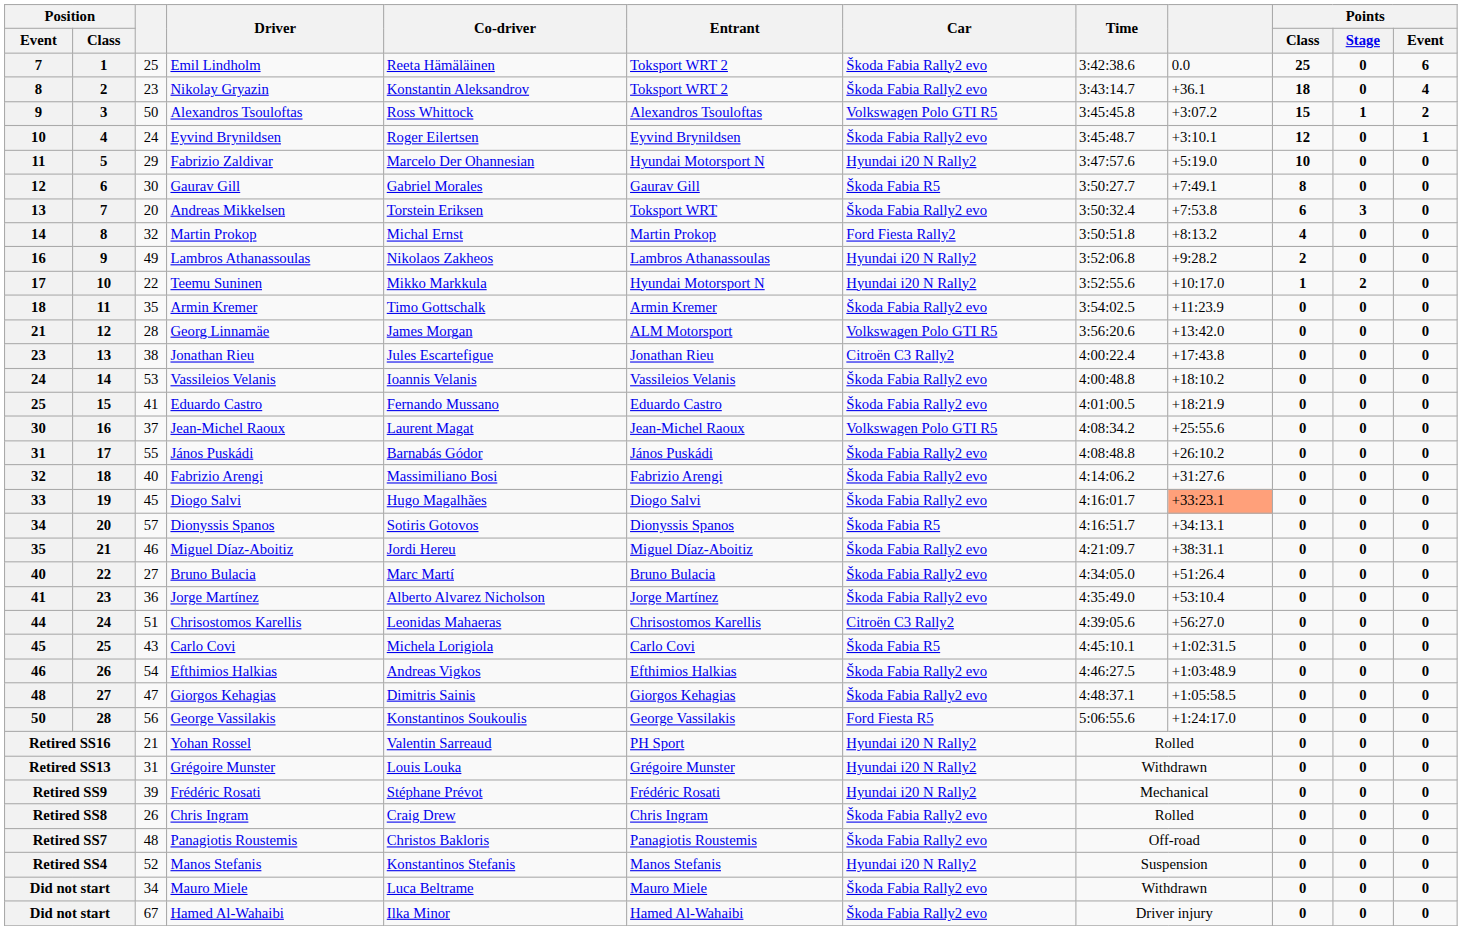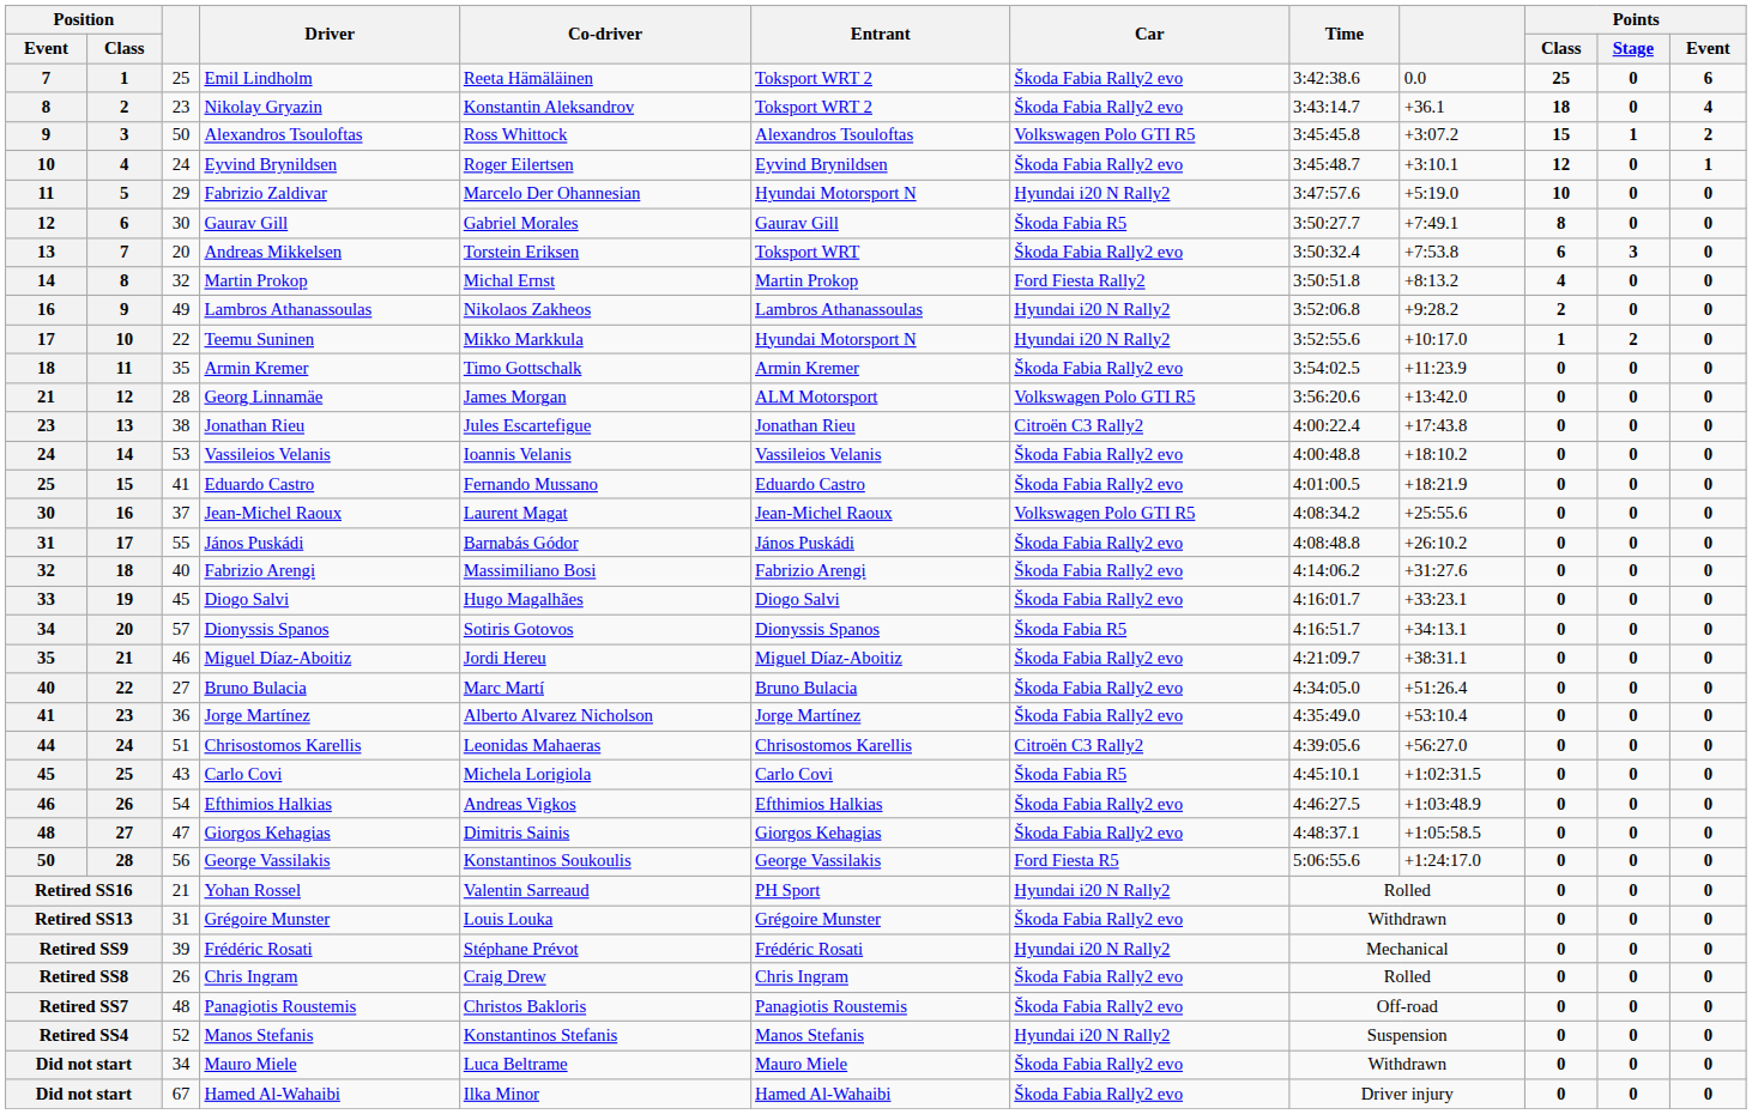 <table class="wikitable" width=85% style="font-size: 85%;">
 <tr>
 <th colspan="2">Position</th>
 <th rowspan="2"></th>
 <th rowspan="2">Driver</th>
 <th rowspan="2">Co-driver</th>
 <th rowspan="2">Entrant</th>
 <th rowspan="2">Car</th>
 <th rowspan="2">Time</th>
 <th rowspan="2"></th>
 <th colspan="3">Points</th>
 </tr>
 <tr>
 <th>Event</th>
 <th>Class</th>
 <th>Class</th>
 <th><a href='#'>Stage</a></th>
 <th>Event</th>
 </tr>
 <tr>
 <th>7</th>
 <th>1</th>
 <td align="center">25</td>
 <td><a href='#'>Emil Lindholm</a></td>
 <td><a href='#'>Reeta Hämäläinen</a></td>
 <td><a href='#'>Toksport WRT 2</a></td>
 <td><a href='#'>Škoda Fabia Rally2 evo</a></td>
 <td>3:42:38.6</td>
 <td>0.0</td>
 <td align="center"><strong>25</strong></td>
 <td align="center"><strong>0</strong></td>
 <td align="center"><strong>6</strong></td>
 </tr>
 <tr>
 <th>8</th>
 <th>2</th>
 <td align="center">23</td>
 <td><a href='#'>Nikolay Gryazin</a></td>
 <td><a href='#'>Konstantin Aleksandrov</a></td>
 <td><a href='#'>Toksport WRT 2</a></td>
 <td><a href='#'>Škoda Fabia Rally2 evo</a></td>
 <td>3:43:14.7</td>
 <td>+36.1</td>
 <td align="center"><strong>18</strong></td>
 <td align="center"><strong>0</strong></td>
 <td align="center"><strong>4</strong></td>
 </tr>
 <tr>
 <th>9</th>
 <th>3</th>
 <td align="center">50</td>
 <td><a href='#'>Alexandros Tsouloftas</a></td>
 <td><a href='#'>Ross Whittock</a></td>
 <td><a href='#'>Alexandros Tsouloftas</a></td>
 <td><a href='#'>Volkswagen Polo GTI R5</a></td>
 <td>3:45:45.8</td>
 <td>+3:07.2</td>
 <td align="center"><strong>15</strong></td>
 <td align="center"><strong>1</strong></td>
 <td align="center"><strong>2</strong></td>
 </tr>
 <tr>
 <th>10</th>
 <th>4</th>
 <td align="center">24</td>
 <td><a href='#'>Eyvind Brynildsen</a></td>
 <td><a href='#'>Roger Eilertsen</a></td>
 <td><a href='#'>Eyvind Brynildsen</a></td>
 <td><a href='#'>Škoda Fabia Rally2 evo</a></td>
 <td>3:45:48.7</td>
 <td>+3:10.1</td>
 <td align="center"><strong>12</strong></td>
 <td align="center"><strong>0</strong></td>
 <td align="center"><strong>1</strong></td>
 </tr>
 <tr>
 <th>11</th>
 <th>5</th>
 <td align="center">29</td>
 <td><a href='#'>Fabrizio Zaldivar</a></td>
 <td><a href='#'>Marcelo Der Ohannesian</a></td>
 <td><a href='#'>Hyundai Motorsport N</a></td>
 <td><a href='#'>Hyundai i20 N Rally2</a></td>
 <td>3:47:57.6</td>
 <td>+5:19.0</td>
 <td align="center"><strong>10</strong></td>
 <td align="center"><strong>0</strong></td>
 <td align="center"><strong>0</strong></td>
 </tr>
 <tr>
 <th>12</th>
 <th>6</th>
 <td align="center">30</td>
 <td><a href='#'>Gaurav Gill</a></td>
 <td><a href='#'>Gabriel Morales</a></td>
 <td><a href='#'>Gaurav Gill</a></td>
 <td><a href='#'>Škoda Fabia R5</a></td>
 <td>3:50:27.7</td>
 <td>+7:49.1</td>
 <td align="center"><strong>8</strong></td>
 <td align="center"><strong>0</strong></td>
 <td align="center"><strong>0</strong></td>
 </tr>
 <tr>
 <th>13</th>
 <th>7</th>
 <td align="center">20</td>
 <td><a href='#'>Andreas Mikkelsen</a></td>
 <td><a href='#'>Torstein Eriksen</a></td>
 <td><a href='#'>Toksport WRT</a></td>
 <td><a href='#'>Škoda Fabia Rally2 evo</a></td>
 <td>3:50:32.4</td>
 <td>+7:53.8</td>
 <td align="center"><strong>6</strong></td>
 <td align="center"><strong>3</strong></td>
 <td align="center"><strong>0</strong></td>
 </tr>
 <tr>
 <th>14</th>
 <th>8</th>
 <td align="center">32</td>
 <td><a href='#'>Martin Prokop</a></td>
 <td><a href='#'>Michal Ernst</a></td>
 <td><a href='#'>Martin Prokop</a></td>
 <td><a href='#'>Ford Fiesta Rally2</a></td>
 <td>3:50:51.8</td>
 <td>+8:13.2</td>
 <td align="center"><strong>4</strong></td>
 <td align="center"><strong>0</strong></td>
 <td align="center"><strong>0</strong></td>
 </tr>
 <tr>
 <th>16</th>
 <th>9</th>
 <td align="center">49</td>
 <td><a href='#'>Lambros Athanassoulas</a></td>
 <td><a href='#'>Nikolaos Zakheos</a></td>
 <td><a href='#'>Lambros Athanassoulas</a></td>
 <td><a href='#'>Hyundai i20 N Rally2</a></td>
 <td>3:52:06.8</td>
 <td>+9:28.2</td>
 <td align="center"><strong>2</strong></td>
 <td align="center"><strong>0</strong></td>
 <td align="center"><strong>0</strong></td>
 </tr>
 <tr>
 <th>17</th>
 <th>10</th>
 <td align="center">22</td>
 <td><a href='#'>Teemu Suninen</a></td>
 <td><a href='#'>Mikko Markkula</a></td>
 <td><a href='#'>Hyundai Motorsport N</a></td>
 <td><a href='#'>Hyundai i20 N Rally2</a></td>
 <td>3:52:55.6</td>
 <td>+10:17.0</td>
 <td align="center"><strong>1</strong></td>
 <td align="center"><strong>2</strong></td>
 <td align="center"><strong>0</strong></td>
 </tr>
 <tr>
 <th>18</th>
 <th>11</th>
 <td align="center">35</td>
 <td><a href='#'>Armin Kremer</a></td>
 <td><a href='#'>Timo Gottschalk</a></td>
 <td><a href='#'>Armin Kremer</a></td>
 <td><a href='#'>Škoda Fabia Rally2 evo</a></td>
 <td>3:54:02.5</td>
 <td>+11:23.9</td>
 <td align="center"><strong>0</strong></td>
 <td align="center"><strong>0</strong></td>
 <td align="center"><strong>0</strong></td>
 </tr>
 <tr>
 <th>21</th>
 <th>12</th>
 <td align="center">28</td>
 <td><a href='#'>Georg Linnamäe</a></td>
 <td><a href='#'>James Morgan</a></td>
 <td><a href='#'>ALM Motorsport</a></td>
 <td><a href='#'>Volkswagen Polo GTI R5</a></td>
 <td>3:56:20.6</td>
 <td>+13:42.0</td>
 <td align="center"><strong>0</strong></td>
 <td align="center"><strong>0</strong></td>
 <td align="center"><strong>0</strong></td>
 </tr>
 <tr>
 <th>23</th>
 <th>13</th>
 <td align="center">38</td>
 <td><a href='#'>Jonathan Rieu</a></td>
 <td><a href='#'>Jules Escartefigue</a></td>
 <td><a href='#'>Jonathan Rieu</a></td>
 <td><a href='#'>Citroën C3 Rally2</a></td>
 <td>4:00:22.4</td>
 <td>+17:43.8</td>
 <td align="center"><strong>0</strong></td>
 <td align="center"><strong>0</strong></td>
 <td align="center"><strong>0</strong></td>
 </tr>
 <tr>
 <th>24</th>
 <th>14</th>
 <td align="center">53</td>
 <td><a href='#'>Vassileios Velanis</a></td>
 <td><a href='#'>Ioannis Velanis</a></td>
 <td><a href='#'>Vassileios Velanis</a></td>
 <td><a href='#'>Škoda Fabia Rally2 evo</a></td>
 <td>4:00:48.8</td>
 <td>+18:10.2</td>
 <td align="center"><strong>0</strong></td>
 <td align="center"><strong>0</strong></td>
 <td align="center"><strong>0</strong></td>
 </tr>
 <tr>
 <th>25</th>
 <th>15</th>
 <td align="center">41</td>
 <td><a href='#'>Eduardo Castro</a></td>
 <td><a href='#'>Fernando Mussano</a></td>
 <td><a href='#'>Eduardo Castro</a></td>
 <td><a href='#'>Škoda Fabia Rally2 evo</a></td>
 <td>4:01:00.5</td>
 <td>+18:21.9</td>
 <td align="center"><strong>0</strong></td>
 <td align="center"><strong>0</strong></td>
 <td align="center"><strong>0</strong></td>
 </tr>
 <tr>
 <th>30</th>
 <th>16</th>
 <td align="center">37</td>
 <td><a href='#'>Jean-Michel Raoux</a></td>
 <td><a href='#'>Laurent Magat</a></td>
 <td><a href='#'>Jean-Michel Raoux</a></td>
 <td><a href='#'>Volkswagen Polo GTI R5</a></td>
 <td>4:08:34.2</td>
 <td>+25:55.6</td>
 <td align="center"><strong>0</strong></td>
 <td align="center"><strong>0</strong></td>
 <td align="center"><strong>0</strong></td>
 </tr>
 <tr>
 <th>31</th>
 <th>17</th>
 <td align="center">55</td>
 <td><a href='#'>János Puskádi</a></td>
 <td><a href='#'>Barnabás Gódor</a></td>
 <td><a href='#'>János Puskádi</a></td>
 <td><a href='#'>Škoda Fabia Rally2 evo</a></td>
 <td>4:08:48.8</td>
 <td>+26:10.2</td>
 <td align="center"><strong>0</strong></td>
 <td align="center"><strong>0</strong></td>
 <td align="center"><strong>0</strong></td>
 </tr>
 <tr>
 <th>32</th>
 <th>18</th>
 <td align="center">40</td>
 <td><a href='#'>Fabrizio Arengi</a></td>
 <td><a href='#'>Massimiliano Bosi</a></td>
 <td><a href='#'>Fabrizio Arengi</a></td>
 <td><a href='#'>Škoda Fabia Rally2 evo</a></td>
 <td>4:14:06.2</td>
 <td>+31:27.6</td>
 <td align="center"><strong>0</strong></td>
 <td align="center"><strong>0</strong></td>
 <td align="center"><strong>0</strong></td>
 </tr>
 <tr>
 <th>33</th>
 <th>19</th>
 <td align="center">45</td>
 <td><a href='#'>Diogo Salvi</a></td>
 <td><a href='#'>Hugo Magalhães</a></td>
 <td><a href='#'>Diogo Salvi</a></td>
 <td><a href='#'>Škoda Fabia Rally2 evo</a></td>
 <td>4:16:01.7</td>
-<td style="background: lightsalmon;">+33:23.1</td>
+<td>+33:23.1</td>
 <td align="center"><strong>0</strong></td>
 <td align="center"><strong>0</strong></td>
 <td align="center"><strong>0</strong></td>
 </tr>
 <tr>
 <th>34</th>
 <th>20</th>
 <td align="center">57</td>
 <td><a href='#'>Dionyssis Spanos</a></td>
 <td><a href='#'>Sotiris Gotovos</a></td>
 <td><a href='#'>Dionyssis Spanos</a></td>
 <td><a href='#'>Škoda Fabia R5</a></td>
 <td>4:16:51.7</td>
 <td>+34:13.1</td>
 <td align="center"><strong>0</strong></td>
 <td align="center"><strong>0</strong></td>
 <td align="center"><strong>0</strong></td>
 </tr>
 <tr>
 <th>35</th>
 <th>21</th>
 <td align="center">46</td>
 <td><a href='#'>Miguel Díaz-Aboitiz</a></td>
 <td><a href='#'>Jordi Hereu</a></td>
 <td><a href='#'>Miguel Díaz-Aboitiz</a></td>
 <td><a href='#'>Škoda Fabia Rally2 evo</a></td>
 <td>4:21:09.7</td>
 <td>+38:31.1</td>
 <td align="center"><strong>0</strong></td>
 <td align="center"><strong>0</strong></td>
 <td align="center"><strong>0</strong></td>
 </tr>
 <tr>
 <th>40</th>
 <th>22</th>
 <td align="center">27</td>
 <td><a href='#'>Bruno Bulacia</a></td>
 <td><a href='#'>Marc Martí</a></td>
 <td><a href='#'>Bruno Bulacia</a></td>
 <td><a href='#'>Škoda Fabia Rally2 evo</a></td>
 <td>4:34:05.0</td>
 <td>+51:26.4</td>
 <td align="center"><strong>0</strong></td>
 <td align="center"><strong>0</strong></td>
 <td align="center"><strong>0</strong></td>
 </tr>
 <tr>
 <th>41</th>
 <th>23</th>
 <td align="center">36</td>
 <td><a href='#'>Jorge Martínez</a></td>
 <td><a href='#'>Alberto Alvarez Nicholson</a></td>
 <td><a href='#'>Jorge Martínez</a></td>
 <td><a href='#'>Škoda Fabia Rally2 evo</a></td>
 <td>4:35:49.0</td>
 <td>+53:10.4</td>
 <td align="center"><strong>0</strong></td>
 <td align="center"><strong>0</strong></td>
 <td align="center"><strong>0</strong></td>
 </tr>
 <tr>
 <th>44</th>
 <th>24</th>
 <td align="center">51</td>
 <td><a href='#'>Chrisostomos Karellis</a></td>
 <td><a href='#'>Leonidas Mahaeras</a></td>
 <td><a href='#'>Chrisostomos Karellis</a></td>
 <td><a href='#'>Citroën C3 Rally2</a></td>
 <td>4:39:05.6</td>
 <td>+56:27.0</td>
 <td align="center"><strong>0</strong></td>
 <td align="center"><strong>0</strong></td>
 <td align="center"><strong>0</strong></td>
 </tr>
 <tr>
 <th>45</th>
 <th>25</th>
 <td align="center">43</td>
 <td><a href='#'>Carlo Covi</a></td>
 <td><a href='#'>Michela Lorigiola</a></td>
 <td><a href='#'>Carlo Covi</a></td>
 <td><a href='#'>Škoda Fabia R5</a></td>
 <td>4:45:10.1</td>
 <td>+1:02:31.5</td>
 <td align="center"><strong>0</strong></td>
 <td align="center"><strong>0</strong></td>
 <td align="center"><strong>0</strong></td>
 </tr>
 <tr>
 <th>46</th>
 <th>26</th>
 <td align="center">54</td>
 <td><a href='#'>Efthimios Halkias</a></td>
 <td><a href='#'>Andreas Vigkos</a></td>
 <td><a href='#'>Efthimios Halkias</a></td>
 <td><a href='#'>Škoda Fabia Rally2 evo</a></td>
 <td>4:46:27.5</td>
 <td>+1:03:48.9</td>
 <td align="center"><strong>0</strong></td>
 <td align="center"><strong>0</strong></td>
 <td align="center"><strong>0</strong></td>
 </tr>
 <tr>
 <th>48</th>
 <th>27</th>
 <td align="center">47</td>
 <td><a href='#'>Giorgos Kehagias</a></td>
 <td><a href='#'>Dimitris Sainis</a></td>
 <td><a href='#'>Giorgos Kehagias</a></td>
 <td><a href='#'>Škoda Fabia Rally2 evo</a></td>
 <td>4:48:37.1</td>
 <td>+1:05:58.5</td>
 <td align="center"><strong>0</strong></td>
 <td align="center"><strong>0</strong></td>
 <td align="center"><strong>0</strong></td>
 </tr>
 <tr>
 <th>50</th>
 <th>28</th>
 <td align="center">56</td>
 <td><a href='#'>George Vassilakis</a></td>
 <td><a href='#'>Konstantinos Soukoulis</a></td>
 <td><a href='#'>George Vassilakis</a></td>
 <td><a href='#'>Ford Fiesta R5</a></td>
 <td>5:06:55.6</td>
 <td>+1:24:17.0</td>
 <td align="center"><strong>0</strong></td>
 <td align="center"><strong>0</strong></td>
 <td align="center"><strong>0</strong></td>
 </tr>
 <tr>
 <th colspan="2">Retired SS16</th>
 <td align="center">21</td>
 <td><a href='#'>Yohan Rossel</a></td>
 <td><a href='#'>Valentin Sarreaud</a></td>
 <td><a href='#'>PH Sport</a></td>
 <td><a href='#'>Hyundai i20 N Rally2</a></td>
 <td colspan="2" align="center">Rolled</td>
 <td align="center"><strong>0</strong></td>
 <td align="center"><strong>0</strong></td>
 <td align="center"><strong>0</strong></td>
 </tr>
 <tr>
 <th colspan="2">Retired SS13</th>
 <td align="center">31</td>
 <td><a href='#'>Grégoire Munster</a></td>
 <td><a href='#'>Louis Louka</a></td>
 <td><a href='#'>Grégoire Munster</a></td>
-<td><a href='#'>Hyundai i20 N Rally2</a></td>
+<td><a href='#'>Škoda Fabia Rally2 evo</a></td>
 <td align="center" colspan="2">Withdrawn</td>
 <td align="center"><strong>0</strong></td>
 <td align="center"><strong>0</strong></td>
 <td align="center"><strong>0</strong></td>
 </tr>
 <tr>
 <th colspan="2">Retired SS9</th>
 <td align="center">39</td>
 <td><a href='#'>Frédéric Rosati</a></td>
 <td><a href='#'>Stéphane Prévot</a></td>
 <td><a href='#'>Frédéric Rosati</a></td>
 <td><a href='#'>Hyundai i20 N Rally2</a></td>
 <td align="center" colspan="2">Mechanical</td>
 <td align="center"><strong>0</strong></td>
 <td align="center"><strong>0</strong></td>
 <td align="center"><strong>0</strong></td>
 </tr>
 <tr>
 <th colspan="2">Retired SS8</th>
 <td align="center">26</td>
 <td><a href='#'>Chris Ingram</a></td>
 <td><a href='#'>Craig Drew</a></td>
 <td><a href='#'>Chris Ingram</a></td>
 <td><a href='#'>Škoda Fabia Rally2 evo</a></td>
 <td align="center" colspan="2">Rolled</td>
 <td align="center"><strong>0</strong></td>
 <td align="center"><strong>0</strong></td>
 <td align="center"><strong>0</strong></td>
 </tr>
 <tr>
 <th colspan="2">Retired SS7</th>
 <td align="center">48</td>
 <td><a href='#'>Panagiotis Roustemis</a></td>
 <td><a href='#'>Christos Bakloris</a></td>
 <td><a href='#'>Panagiotis Roustemis</a></td>
 <td><a href='#'>Škoda Fabia Rally2 evo</a></td>
 <td align="center" colspan="2">Off-road</td>
 <td align="center"><strong>0</strong></td>
 <td align="center"><strong>0</strong></td>
 <td align="center"><strong>0</strong></td>
 </tr>
 <tr>
 <th colspan="2">Retired SS4</th>
 <td align="center">52</td>
 <td><a href='#'>Manos Stefanis</a></td>
 <td><a href='#'>Konstantinos Stefanis</a></td>
 <td><a href='#'>Manos Stefanis</a></td>
 <td><a href='#'>Hyundai i20 N Rally2</a></td>
 <td align="center" colspan="2">Suspension</td>
 <td align="center"><strong>0</strong></td>
 <td align="center"><strong>0</strong></td>
 <td align="center"><strong>0</strong></td>
 </tr>
 <tr>
 <th colspan="2">Did not start</th>
 <td align="center">34</td>
 <td><a href='#'>Mauro Miele</a></td>
 <td><a href='#'>Luca Beltrame</a></td>
 <td><a href='#'>Mauro Miele</a></td>
 <td><a href='#'>Škoda Fabia Rally2 evo</a></td>
 <td align="center" colspan="2">Withdrawn</td>
 <td align="center"><strong>0</strong></td>
 <td align="center"><strong>0</strong></td>
 <td align="center"><strong>0</strong></td>
 </tr>
 <tr>
 <th colspan="2">Did not start</th>
 <td align="center">67</td>
 <td><a href='#'>Hamed Al-Wahaibi</a></td>
 <td><a href='#'>Ilka Minor</a></td>
 <td><a href='#'>Hamed Al-Wahaibi</a></td>
 <td><a href='#'>Škoda Fabia Rally2 evo</a></td>
 <td align="center" colspan="2">Driver injury</td>
 <td align="center"><strong>0</strong></td>
 <td align="center"><strong>0</strong></td>
 <td align="center"><strong>0</strong></td>
 </tr>
 </table>
